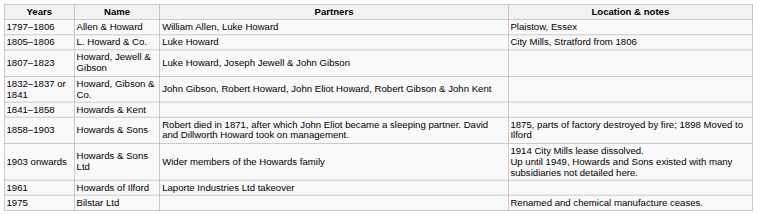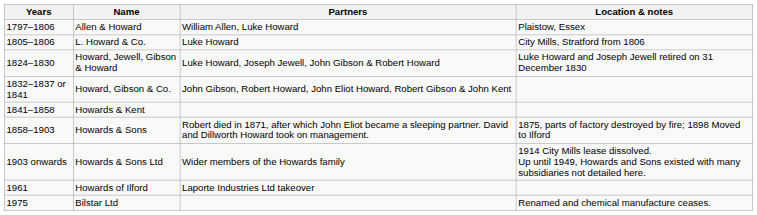 <table class="wikitable">
 <tr>
 <th>Years</th>
 <th>Name</th>
 <th>Partners</th>
 <th>Location & notes</th>
 </tr>
 <tr>
 <td>1797–1806</td>
 <td>Allen & Howard</td>
 <td>William Allen, Luke Howard</td>
 <td>Plaistow, Essex</td>
 </tr>
 <tr>
 <td>1805–1806</td>
 <td>L. Howard & Co.</td>
 <td>Luke Howard</td>
 <td>City Mills, Stratford from 1806</td>
 </tr>
 <tr>
-<td>1807–1823</td>
-<td>Howard, Jewell & Gibson</td>
-<td>Luke Howard, Joseph Jewell & John Gibson</td>
-<td></td>
+<td>1824–1830</td>
+<td>Howard, Jewell, Gibson & Howard</td>
+<td>Luke Howard, Joseph Jewell, John Gibson & Robert Howard</td>
+<td>Luke Howard and Joseph Jewell retired on 31 December 1830</td>
 </tr>
 <tr>
 <td>1832–1837 or 1841</td>
 <td>Howard, Gibson & Co.</td>
 <td>John Gibson, Robert Howard, John Eliot Howard, Robert Gibson & John Kent</td>
 </tr>
 <tr>
 <td>1841–1858</td>
 <td>Howards & Kent</td>
 <td></td>
 <td></td>
 </tr>
 <tr>
 <td>1858–1903</td>
 <td>Howards & Sons</td>
 <td>Robert died in 1871, after which John Eliot became a sleeping partner. David and Dillworth Howard took on management.</td>
 <td>1875, parts of factory destroyed by fire; 1898 Moved to Ilford</td>
 </tr>
 <tr>
 <td>1903 onwards</td>
 <td>Howards & Sons Ltd</td>
 <td>Wider members of the Howards family</td>
 <td>1914 City Mills lease dissolved.<br>Up until 1949, Howards and Sons existed with many subsidiaries not detailed here.</td>
 </tr>
 <tr>
 <td>1961</td>
 <td>Howards of Ilford</td>
 <td>Laporte Industries Ltd takeover</td>
 <td></td>
 </tr>
 <tr>
 <td>1975</td>
 <td>Bilstar Ltd</td>
 <td></td>
 <td>Renamed and chemical manufacture ceases.</td>
 </tr>
 </table>
